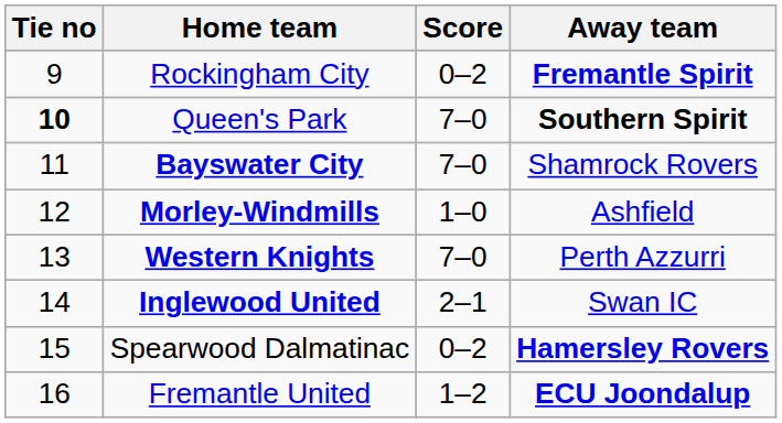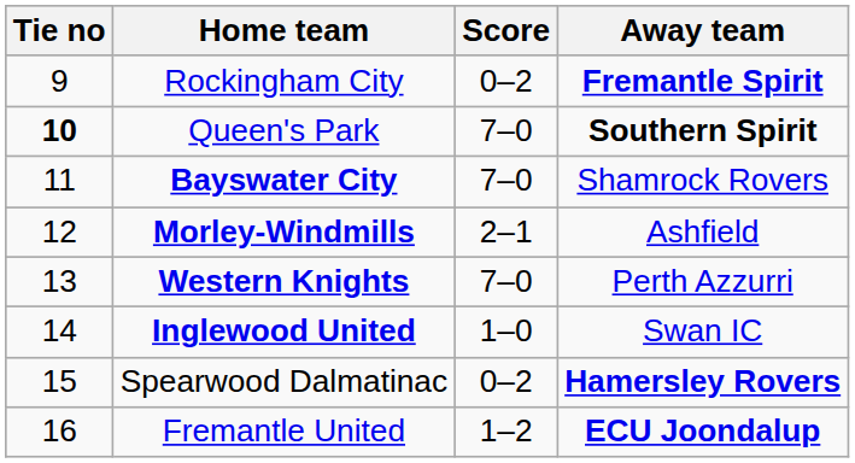 <table class="wikitable" style="text-align:center">
 <tr>
 <th>Tie no</th>
 <th>Home team</th>
 <th>Score</th>
 <th>Away team</th>
 </tr>
 <tr>
 <td>9</td>
 <td><a href='#'>Rockingham City</a></td>
 <td>0–2</td>
 <td><strong><a href='#'>Fremantle Spirit</a></strong></td>
 </tr>
 <tr>
 <td><strong>10</strong></td>
 <td><a href='#'>Queen's Park</a></td>
 <td>7–0</td>
 <td><strong>Southern Spirit</strong></td>
 </tr>
 <tr>
 <td>11</td>
 <td><strong><a href='#'>Bayswater City</a></strong></td>
 <td>7–0</td>
 <td><a href='#'>Shamrock Rovers</a></td>
 </tr>
 <tr>
 <td>12</td>
 <td><strong><a href='#'>Morley-Windmills</a></strong></td>
-<td>1–0</td>
+<td>2–1</td>
 <td><a href='#'>Ashfield</a></td>
 </tr>
 <tr>
 <td>13</td>
 <td><strong><a href='#'>Western Knights</a></strong></td>
 <td>7–0</td>
 <td><a href='#'>Perth Azzurri</a></td>
 </tr>
 <tr>
 <td>14</td>
 <td><strong><a href='#'>Inglewood United</a></strong></td>
-<td>2–1</td>
+<td>1–0</td>
 <td><a href='#'>Swan IC</a></td>
 </tr>
 <tr>
 <td>15</td>
 <td>Spearwood Dalmatinac</td>
 <td>0–2</td>
 <td><strong><a href='#'>Hamersley Rovers</a></strong></td>
 </tr>
 <tr>
 <td>16</td>
 <td><a href='#'>Fremantle United</a></td>
 <td>1–2</td>
 <td><strong><a href='#'>ECU Joondalup</a></strong></td>
 </tr>
 </table>
